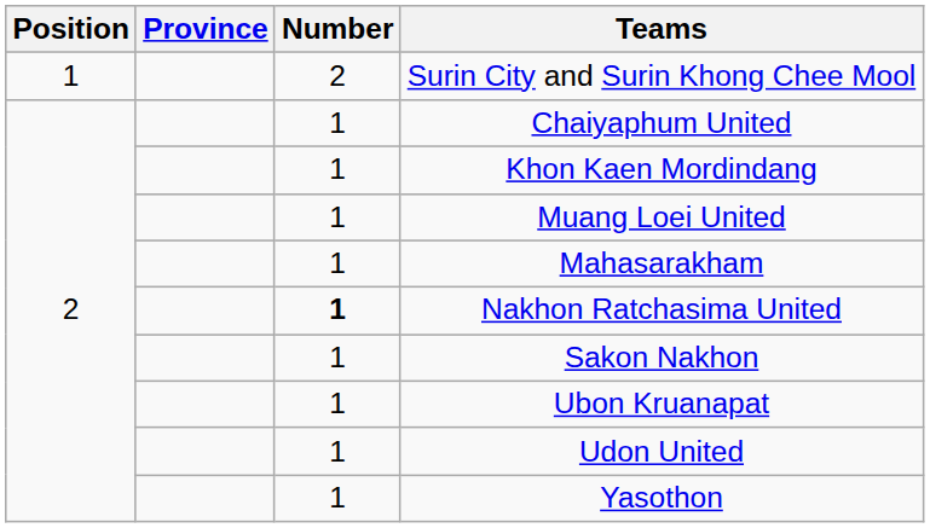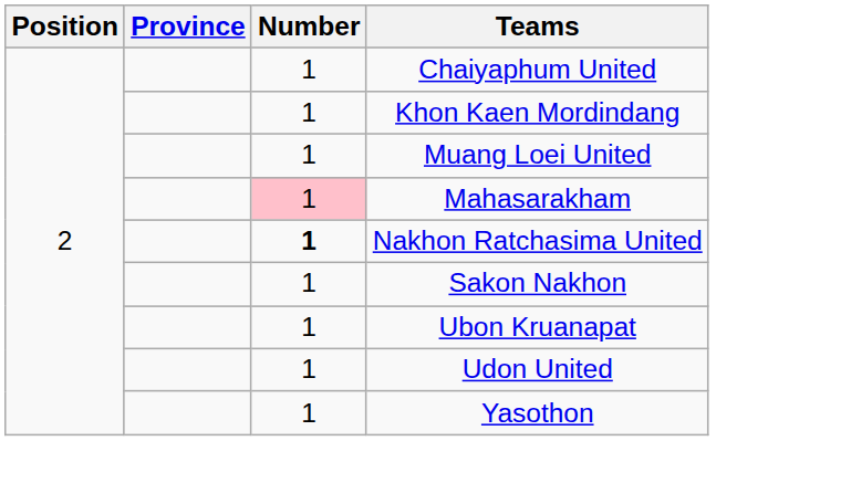 <table class="wikitable">
 <tr>
 <th>Position</th>
 <th><a href='#'>Province</a></th>
 <th>Number</th>
 <th>Teams</th>
-</tr>
-<tr>
-<td align=center>1</td>
-<td></td>
-<td align=center>2</td>
-<td align=center><a href='#'>Surin City</a> and <a href='#'>Surin Khong Chee Mool</a></td>
 </tr>
 <tr>
 <td align=center rowspan="10">2</td>
 <td></td>
 <td align=center>1</td>
 <td align=center><a href='#'>Chaiyaphum United</a></td>
 </tr>
 <tr>
 <td></td>
 <td align=center>1</td>
 <td align=center><a href='#'>Khon Kaen Mordindang</a></td>
 </tr>
 <tr>
 <td></td>
 <td align=center>1</td>
 <td align=center><a href='#'>Muang Loei United</a></td>
 </tr>
 <tr>
 <td></td>
-<td align=center>1</td>
+<td align=center style="background: pink;">1</td>
 <td align=center><a href='#'>Mahasarakham</a></td>
 </tr>
 <tr>
 <td></td>
 <td align=center><strong>1</strong></td>
 <td align=center><a href='#'>Nakhon Ratchasima United</a></td>
 </tr>
 <tr>
 <td></td>
 <td align=center>1</td>
 <td align=center><a href='#'>Sakon Nakhon</a></td>
 </tr>
 <tr>
 <td></td>
 <td align=center>1</td>
 <td align=center><a href='#'>Ubon Kruanapat</a></td>
 </tr>
 <tr>
 <td></td>
 <td align=center>1</td>
 <td align=center><a href='#'>Udon United</a></td>
 </tr>
 <tr>
 <td></td>
 <td align=center>1</td>
 <td align=center><a href='#'>Yasothon</a></td>
 </tr>
 </table>
